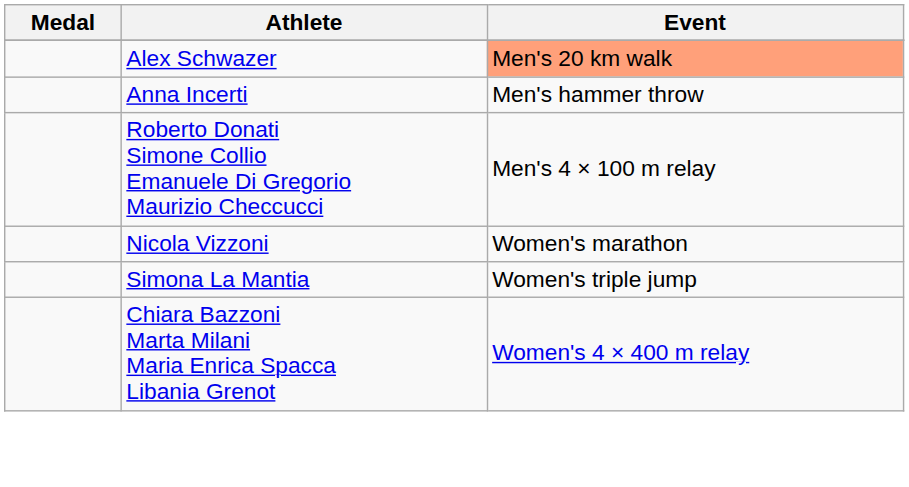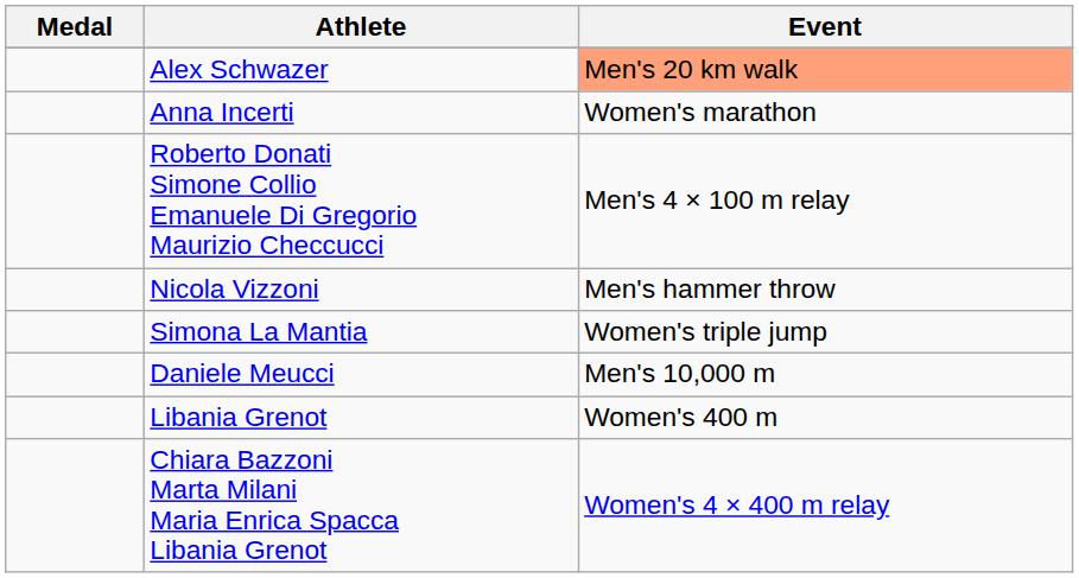 <table class="wikitable" style="width:40%; font-size:100%; text-align:left;">
 <tr>
 <th>Medal</th>
 <th>Athlete</th>
 <th>Event</th>
 </tr>
 <tr>
 </tr>
 <tr>
 <td align=center></td>
 <td><a href='#'>Alex Schwazer</a></td>
 <td style="background: lightsalmon;">Men's 20 km walk</td>
 </tr>
 <tr>
 <td align=center></td>
 <td><a href='#'>Anna Incerti</a></td>
-<td>Men's hammer throw</td>
+<td>Women's marathon</td>
 </tr>
 <tr>
 <td align=center></td>
 <td><a href='#'>Roberto Donati</a><br><a href='#'>Simone Collio</a><br><a href='#'>Emanuele Di Gregorio</a><br><a href='#'>Maurizio Checcucci</a></td>
 <td>Men's 4 × 100 m relay</td>
 </tr>
 <tr>
 <td align=center></td>
 <td><a href='#'>Nicola Vizzoni</a></td>
-<td>Women's marathon</td>
+<td>Men's hammer throw</td>
 </tr>
 <tr>
 <td align=center></td>
 <td><a href='#'>Simona La Mantia</a></td>
 <td>Women's triple jump</td>
 </tr>
 <tr>
 <td align=center></td>
+<td><a href='#'>Daniele Meucci</a></td>
+<td>Men's 10,000 m</td>
+</tr>
+<tr>
+<td align=center></td>
+<td><a href='#'>Libania Grenot</a></td>
+<td>Women's 400 m</td>
+</tr>
+<tr>
+<td align=center></td>
 <td><a href='#'>Chiara Bazzoni</a><br><a href='#'>Marta Milani</a><br><a href='#'>Maria Enrica Spacca</a><br><a href='#'>Libania Grenot</a></td>
 <td><a href='#'>Women's 4 × 400 m relay</a></td>
 </tr>
 </table>
